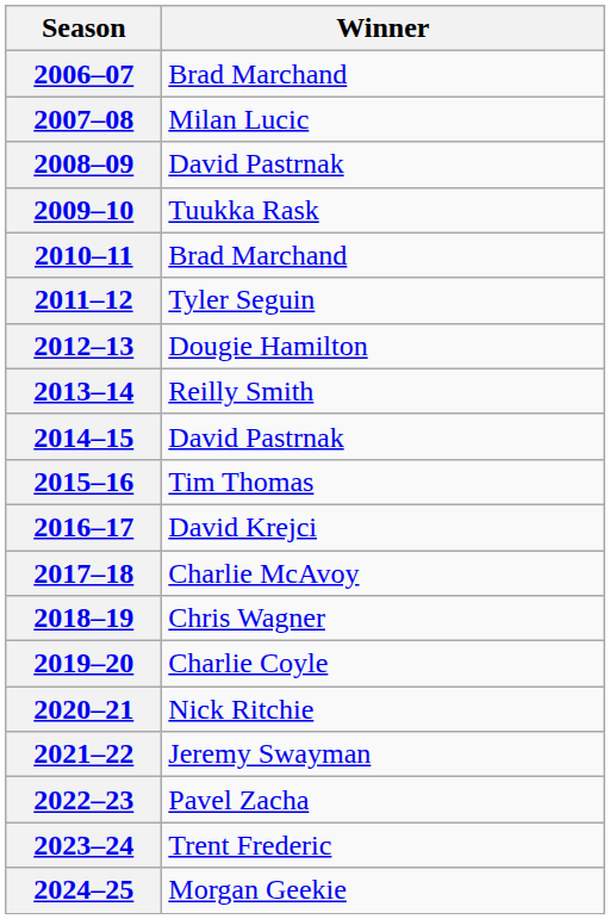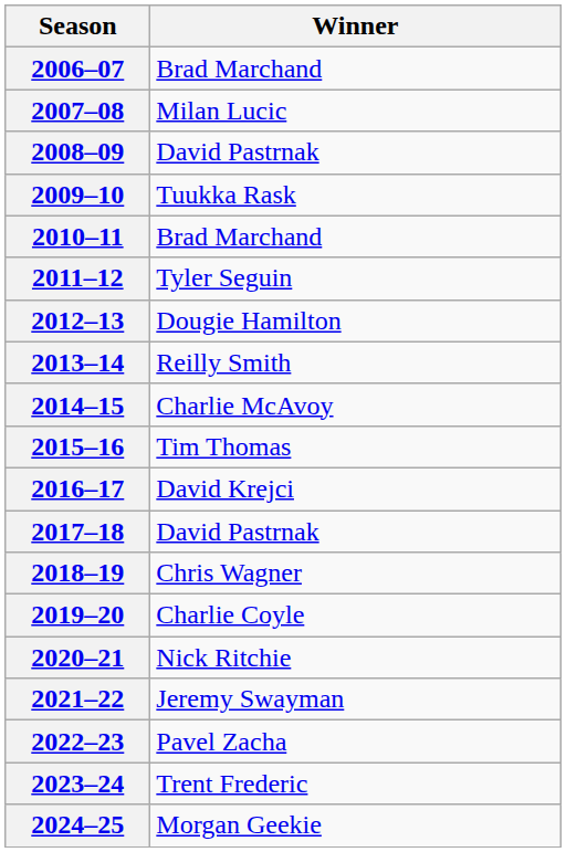 <table class="wikitable">
 <tr>
 <th scope="col" style="width:5em">Season</th>
 <th scope="col" style="width:15em">Winner</th>
 </tr>
 <tr>
 <th scope="row"><a href='#'>2006–07</a></th>
 <td><a href='#'>Brad Marchand</a></td>
 </tr>
 <tr>
 <th scope="row"><a href='#'>2007–08</a></th>
 <td><a href='#'>Milan Lucic</a></td>
 </tr>
 <tr>
 <th scope="row"><a href='#'>2008–09</a></th>
 <td><a href='#'>David Pastrnak</a></td>
 </tr>
 <tr>
 <th scope="row"><a href='#'>2009–10</a></th>
 <td><a href='#'>Tuukka Rask</a></td>
 </tr>
 <tr>
 <th scope="row"><a href='#'>2010–11</a></th>
 <td><a href='#'>Brad Marchand</a></td>
 </tr>
 <tr>
 <th scope="row"><a href='#'>2011–12</a></th>
 <td><a href='#'>Tyler Seguin</a></td>
 </tr>
 <tr>
 <th scope="row"><a href='#'>2012–13</a></th>
 <td><a href='#'>Dougie Hamilton</a></td>
 </tr>
 <tr>
 <th scope="row"><a href='#'>2013–14</a></th>
 <td><a href='#'>Reilly Smith</a></td>
 </tr>
 <tr>
 <th scope="row"><a href='#'>2014–15</a></th>
-<td><a href='#'>David Pastrnak</a></td>
+<td><a href='#'>Charlie McAvoy</a></td>
 </tr>
 <tr>
 <th scope="row"><a href='#'>2015–16</a></th>
 <td><a href='#'>Tim Thomas</a></td>
 </tr>
 <tr>
 <th scope="row"><a href='#'>2016–17</a></th>
 <td><a href='#'>David Krejci</a></td>
 </tr>
 <tr>
 <th scope="row"><a href='#'>2017–18</a></th>
-<td><a href='#'>Charlie McAvoy</a></td>
+<td><a href='#'>David Pastrnak</a></td>
 </tr>
 <tr>
 <th scope="row"><a href='#'>2018–19</a></th>
 <td><a href='#'>Chris Wagner</a></td>
 </tr>
 <tr>
 <th scope="row"><a href='#'>2019–20</a></th>
 <td><a href='#'>Charlie Coyle</a></td>
 </tr>
 <tr>
 <th scope="row"><a href='#'>2020–21</a></th>
 <td><a href='#'>Nick Ritchie</a></td>
 </tr>
 <tr>
 <th scope="row"><a href='#'>2021–22</a></th>
 <td><a href='#'>Jeremy Swayman</a></td>
 </tr>
 <tr>
 <th scope="row"><a href='#'>2022–23</a></th>
 <td><a href='#'>Pavel Zacha</a></td>
 </tr>
 <tr>
 <th scope="row"><a href='#'>2023–24</a></th>
 <td><a href='#'>Trent Frederic</a></td>
 </tr>
 <tr>
 <th scope="row"><a href='#'>2024–25</a></th>
 <td><a href='#'>Morgan Geekie</a></td>
 </tr>
 </table>
